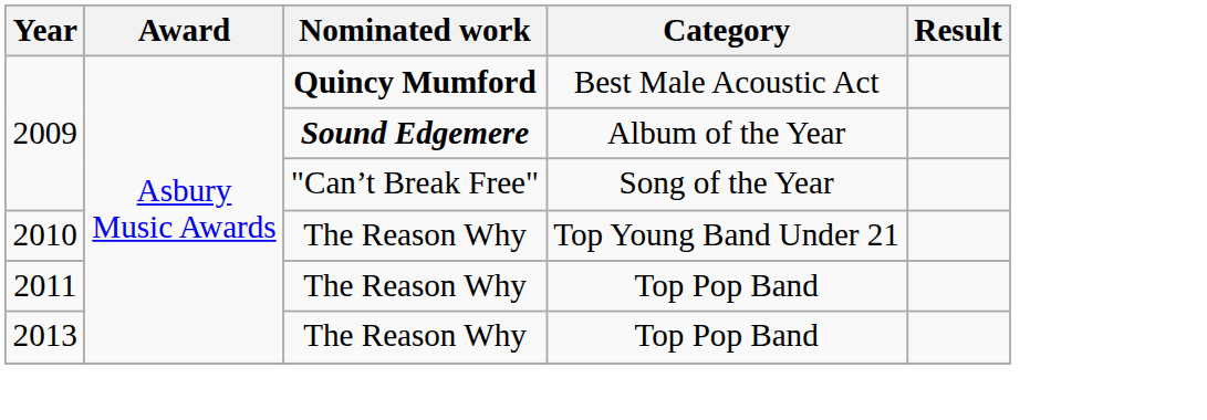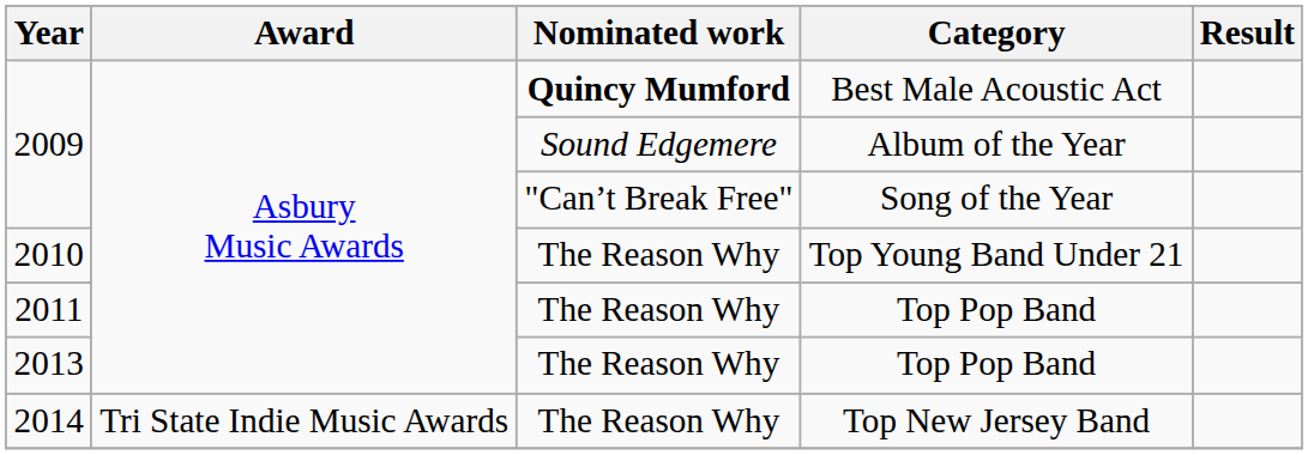 <table class="wikitable plainrowheaders" style="text-align:center;">
 <tr>
 <th>Year</th>
 <th>Award</th>
 <th>Nominated work</th>
 <th>Category</th>
 <th>Result</th>
 </tr>
 <tr>
 <td rowspan="3">2009</td>
 <td rowspan="6"><a href='#'>Asbury<br>Music Awards</a></td>
 <td><strong>Quincy Mumford</strong></td>
 <td>Best Male Acoustic Act</td>
 <td></td>
 </tr>
 <tr>
-<td><strong><em>Sound Edgemere</em></strong></td>
+<td><em>Sound Edgemere</em></td>
 <td>Album of the Year</td>
 <td></td>
 </tr>
 <tr>
 <td>"Can’t Break Free"</td>
 <td>Song of the Year</td>
 <td></td>
 </tr>
 <tr>
 <td rowspan="1">2010</td>
 <td>The Reason Why</td>
 <td>Top Young Band Under 21</td>
 <td></td>
 </tr>
 <tr>
 <td rowspan="1">2011</td>
 <td>The Reason Why</td>
 <td>Top Pop Band</td>
 <td></td>
 </tr>
 <tr>
 <td rowspan="1">2013</td>
 <td>The Reason Why</td>
 <td>Top Pop Band</td>
 <td></td>
 </tr>
 <tr>
+<td rowspan="1">2014</td>
+<td>Tri State Indie Music Awards</td>
+<td>The Reason Why</td>
+<td>Top New Jersey Band</td>
+<td></td>
+</tr>
+<tr>
 </tr>
 </table>
